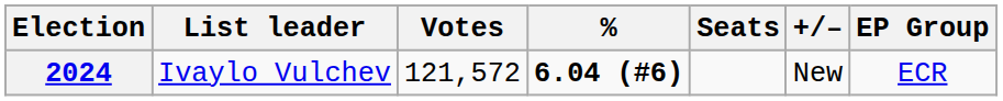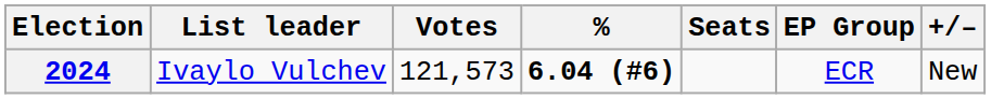 <table class="wikitable" style="text-align:center">
 <tr>
 <th>Election</th>
 <th>List leader</th>
 <th>Votes</th>
 <th>%</th>
 <th>Seats</th>
+<th>EP Group</th>
 <th>+/–</th>
-<th>EP Group</th>
 </tr>
 <tr>
 <th><a href='#'>2024</a></th>
 <td><a href='#'>Ivaylo Vulchev</a></td>
-<td>121,572</td>
+<td>121,573</td>
 <td><strong>6.04 (#6)</strong></td>
 <td></td>
+<td><a href='#'>ECR</a></td>
 <td>New</td>
-<td><a href='#'>ECR</a></td>
 </tr>
 </table>
